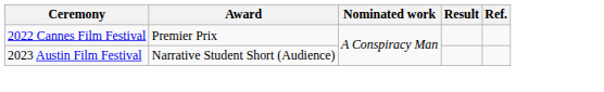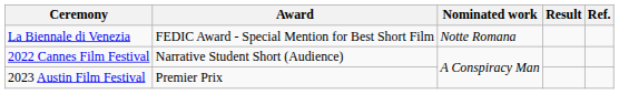 <table class="wikitable">
 <tr>
 <th>Ceremony</th>
 <th>Award</th>
 <th>Nominated work</th>
 <th>Result</th>
 <th>Ref.</th>
 </tr>
 <tr>
+<td><a href='#'>La Biennale di Venezia</a></td>
+<td>FEDIC Award - Special Mention for Best Short Film</td>
+<td><em>Notte Romana</em></td>
+<td></td>
+<td></td>
+</tr>
+<tr>
 <td><a href='#'>2022 Cannes Film Festival</a></td>
-<td>Premier Prix</td>
+<td>Narrative Student Short (Audience)</td>
 <td rowspan="2"><em>A Conspiracy Man</em></td>
 <td></td>
 <td></td>
 </tr>
 <tr>
 <td>2023 <a href='#'>Austin Film Festival</a></td>
-<td>Narrative Student Short (Audience)</td>
+<td>Premier Prix</td>
 <td></td>
 <td></td>
 </tr>
 </table>
